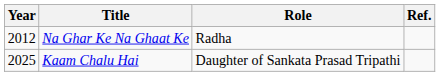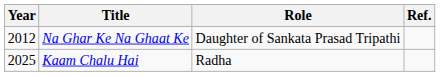 <table class="wikitable sortable">
 <tr>
 <th>Year</th>
 <th>Title</th>
 <th>Role</th>
 <th>Ref.</th>
 </tr>
 <tr>
 <td>2012</td>
 <td><em><a href='#'>Na Ghar Ke Na Ghaat Ke</a></em></td>
-<td>Radha</td>
+<td>Daughter of Sankata Prasad Tripathi</td>
 <td></td>
 </tr>
 <tr>
 <td>2025</td>
 <td><em><a href='#'>Kaam Chalu Hai</a></em></td>
-<td>Daughter of Sankata Prasad Tripathi</td>
+<td>Radha</td>
 <td></td>
 </tr>
 </table>
